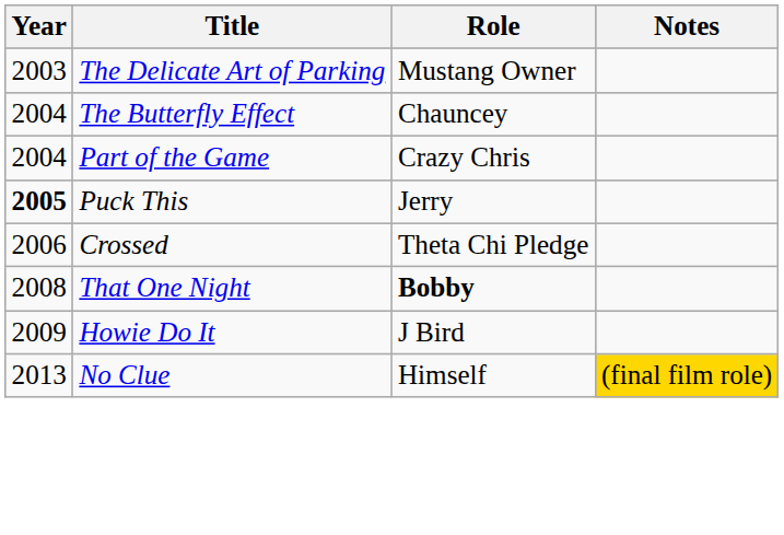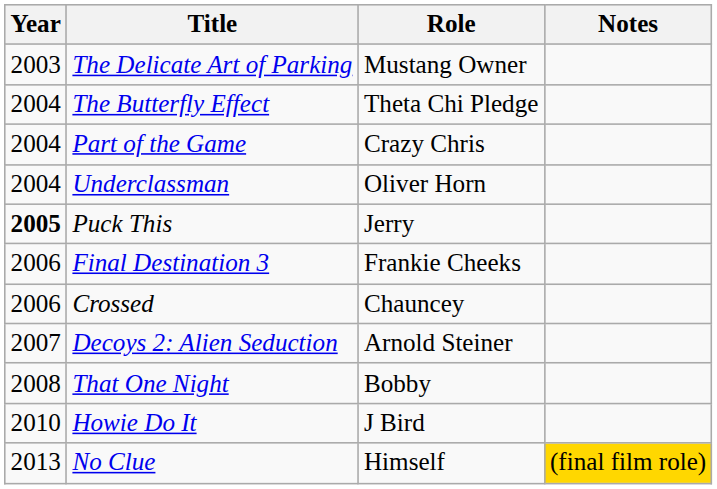 <table class="wikitable sortable">
 <tr>
 <th>Year</th>
 <th>Title</th>
 <th>Role</th>
 <th class="unsortable">Notes</th>
 </tr>
 <tr>
 <td>2003</td>
 <td data-sort-value="Delicate Art of Parking, The"><em><a href='#'>The Delicate Art of Parking</a></em></td>
 <td>Mustang Owner</td>
 <td></td>
 </tr>
 <tr>
 <td>2004</td>
 <td data-sort-value="Butterfly Effect, The"><em><a href='#'>The Butterfly Effect</a></em></td>
-<td>Chauncey</td>
+<td>Theta Chi Pledge</td>
 <td></td>
 </tr>
 <tr>
 <td>2004</td>
 <td><em><a href='#'>Part of the Game</a></em></td>
 <td>Crazy Chris</td>
+<td></td>
+</tr>
+<tr>
+<td>2004</td>
+<td><em><a href='#'>Underclassman</a></em></td>
+<td>Oliver Horn</td>
 <td></td>
 </tr>
 <tr>
 <td><strong>2005</strong></td>
 <td><em>Puck This</em></td>
 <td>Jerry</td>
 <td></td>
 </tr>
 <tr>
 <td>2006</td>
+<td><em><a href='#'>Final Destination 3</a></em></td>
+<td>Frankie Cheeks</td>
+<td></td>
+</tr>
+<tr>
+<td>2006</td>
 <td><em>Crossed</em></td>
-<td>Theta Chi Pledge</td>
+<td>Chauncey</td>
+<td></td>
+</tr>
+<tr>
+<td>2007</td>
+<td><em><a href='#'>Decoys 2: Alien Seduction</a></em></td>
+<td>Arnold Steiner</td>
 <td></td>
 </tr>
 <tr>
 <td>2008</td>
 <td><em><a href='#'>That One Night</a></em></td>
-<td><strong>Bobby</strong></td>
+<td>Bobby</td>
 <td></td>
 </tr>
 <tr>
-<td>2009</td>
+<td>2010</td>
 <td><em><a href='#'>Howie Do It</a></em></td>
 <td>J Bird</td>
 <td></td>
 </tr>
 <tr>
 <td>2013</td>
 <td><em><a href='#'>No Clue</a></em></td>
 <td>Himself</td>
 <td style="background: gold;">(final film role)</td>
 </tr>
 </table>
